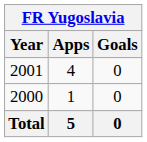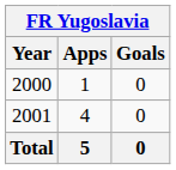 <table class="wikitable" style="text-align:center">
 <tr>
 <th colspan=3><a href='#'>FR Yugoslavia</a></th>
 </tr>
 <tr>
 <th>Year</th>
 <th>Apps</th>
 <th>Goals</th>
 </tr>
 <tr>
-<td>2001</td>
-<td>4</td>
+<td>2000</td>
+<td>1</td>
 <td>0</td>
 </tr>
 <tr>
-<td>2000</td>
-<td>1</td>
+<td>2001</td>
+<td>4</td>
 <td>0</td>
 </tr>
 <tr>
 <th>Total</th>
 <th>5</th>
 <th>0</th>
 </tr>
 </table>
